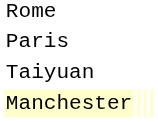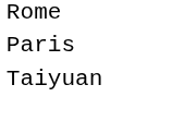 <table>
 <tr>
 <td rowspan=2>Rome</td>
 <td rowspan=2></td>
 <td rowspan=2></td>
 <td></td>
 </tr>
 <tr>
 <td></td>
 </tr>
 <tr>
 <td rowspan=2>Paris</td>
 <td rowspan=2></td>
 <td rowspan=2></td>
 <td></td>
 </tr>
 <tr>
 <td></td>
 </tr>
 <tr>
 <td rowspan=2>Taiyuan</td>
 <td rowspan=2></td>
 <td rowspan=2></td>
 <td></td>
 </tr>
 <tr>
 <td></td>
 </tr>
-<tr bgcolor=ffffcc>
-<td>Manchester</td>
-<td></td>
-<td></td>
-<td></td>
-</tr>
 </table>
